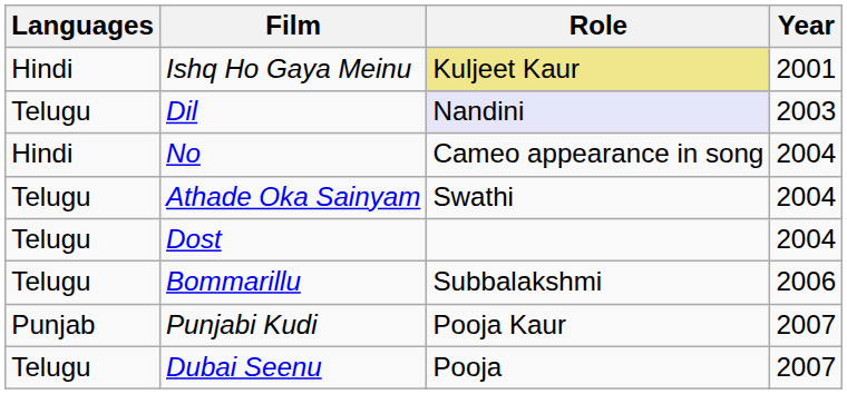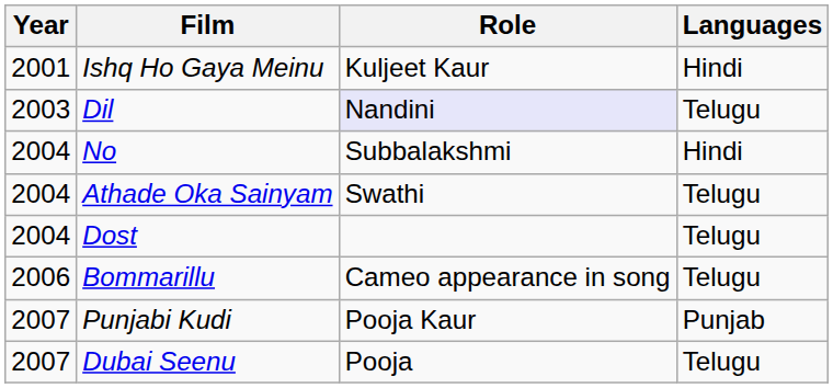 <table class="wikitable" text-align:center;">
 <tr>
-<th>Languages</th>
+<th>Year</th>
 <th>Film</th>
 <th>Role</th>
-<th>Year</th>
+<th>Languages</th>
 </tr>
 <tr>
+<td>2001</td>
+<td><em>Ishq Ho Gaya Meinu</em></td>
+<td>Kuljeet Kaur</td>
 <td>Hindi</td>
-<td><em>Ishq Ho Gaya Meinu</em></td>
-<td style="background: khaki;">Kuljeet Kaur</td>
-<td>2001</td>
 </tr>
 <tr>
-<td>Telugu</td>
+<td>2003</td>
 <td><em><a href='#'>Dil</a></em></td>
 <td style="background: lavender;">Nandini</td>
-<td>2003</td>
+<td>Telugu</td>
 </tr>
 <tr>
+<td>2004</td>
+<td><em><a href='#'>No</a></em></td>
+<td>Subbalakshmi</td>
 <td>Hindi</td>
-<td><em><a href='#'>No</a></em></td>
-<td>Cameo appearance in song</td>
-<td>2004</td>
 </tr>
 <tr>
-<td>Telugu</td>
+<td>2004</td>
 <td><em><a href='#'>Athade Oka Sainyam</a></em></td>
 <td>Swathi</td>
-<td>2004</td>
+<td>Telugu</td>
 </tr>
 <tr>
-<td>Telugu</td>
+<td>2004</td>
 <td><em><a href='#'>Dost</a></em></td>
 <td></td>
-<td>2004</td>
+<td>Telugu</td>
 </tr>
 <tr>
+<td>2006</td>
+<td><em><a href='#'>Bommarillu</a></em></td>
+<td>Cameo appearance in song</td>
 <td>Telugu</td>
-<td><em><a href='#'>Bommarillu</a></em></td>
-<td>Subbalakshmi</td>
-<td>2006</td>
 </tr>
 <tr>
-<td>Punjab</td>
+<td>2007</td>
 <td><em>Punjabi Kudi</em></td>
 <td>Pooja Kaur</td>
-<td>2007</td>
+<td>Punjab</td>
 </tr>
 <tr>
-<td>Telugu</td>
+<td>2007</td>
 <td><em><a href='#'>Dubai Seenu</a></em></td>
 <td>Pooja</td>
-<td>2007</td>
+<td>Telugu</td>
 </tr>
 </table>
